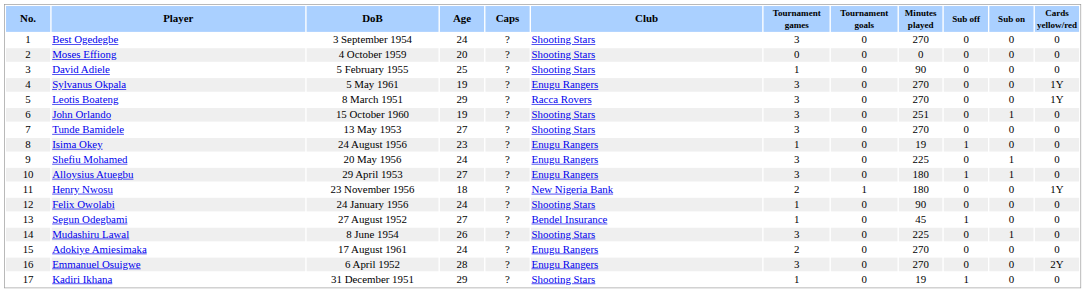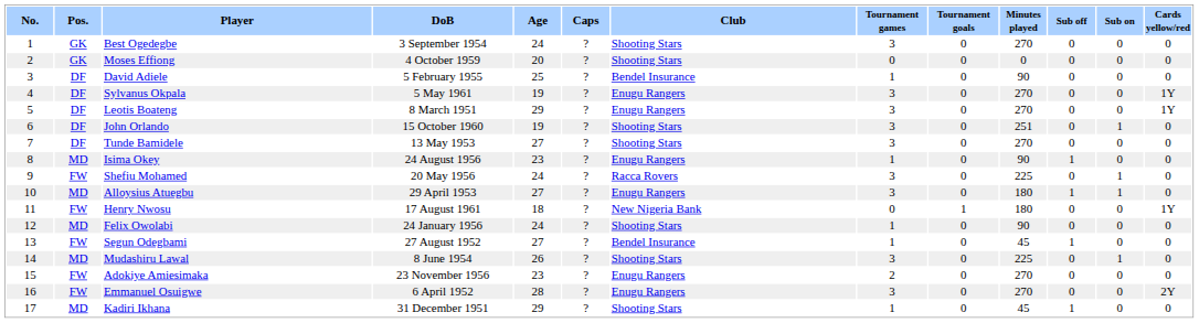 <table border="0" width="100%" style="border: 1px solid #999; background-color:#FFFFFF; text-align:center">
 <tr align="center" bgcolor="#AAD0FF">
 <th width=4%>No.</th>
+<th width=4%>Pos.</th>
 <th width=23%>Player</th>
 <th width=12%>DoB</th>
 <th width=4%>Age</th>
 <th width=4%>Caps</th>
 <th width=21%>Club</th>
 <th width=6%><small>Tournament<br>games</small></th>
 <th width=6%><small>Tournament<br>goals</small></th>
 <th width=4%><small>Minutes<br>played</small></th>
 <th width=4%><small>Sub off</small></th>
 <th width=4%><small>Sub on</small></th>
 <th width=4%><small>Cards<br>yellow/red</small></th>
 </tr>
 <tr>
 <td>1</td>
+<td><a href='#'>GK</a></td>
 <td align="left"><a href='#'>Best Ogedegbe</a></td>
 <td>3 September 1954</td>
 <td>24</td>
 <td>?</td>
 <td align="left"> <a href='#'>Shooting Stars</a></td>
 <td>3</td>
 <td>0</td>
 <td>270</td>
 <td>0</td>
 <td>0</td>
 <td>0</td>
 </tr>
 <tr bgcolor="#EFEFEF">
 <td>2</td>
+<td><a href='#'>GK</a></td>
 <td align="left"><a href='#'>Moses Effiong</a></td>
 <td>4 October 1959</td>
 <td>20</td>
 <td>?</td>
 <td align="left"> <a href='#'>Shooting Stars</a></td>
 <td>0</td>
 <td>0</td>
 <td>0</td>
 <td>0</td>
 <td>0</td>
 <td>0</td>
 </tr>
 <tr>
 <td>3</td>
+<td><a href='#'>DF</a></td>
 <td align="left"><a href='#'>David Adiele</a></td>
 <td>5 February 1955</td>
 <td>25</td>
 <td>?</td>
-<td align="left"> <a href='#'>Shooting Stars</a></td>
+<td align="left"> <a href='#'>Bendel Insurance</a></td>
 <td>1</td>
 <td>0</td>
 <td>90</td>
 <td>0</td>
 <td>0</td>
 <td>0</td>
 </tr>
 <tr bgcolor="#EFEFEF">
 <td>4</td>
+<td><a href='#'>DF</a></td>
 <td align="left"><a href='#'>Sylvanus Okpala</a></td>
 <td>5 May 1961</td>
 <td>19</td>
 <td>?</td>
 <td align="left"> <a href='#'>Enugu Rangers</a></td>
 <td>3</td>
 <td>0</td>
 <td>270</td>
 <td>0</td>
 <td>0</td>
 <td>1Y</td>
 </tr>
 <tr>
 <td>5</td>
+<td><a href='#'>DF</a></td>
 <td align="left"><a href='#'>Leotis Boateng</a></td>
 <td>8 March 1951</td>
 <td>29</td>
 <td>?</td>
-<td align="left"> <a href='#'>Racca Rovers</a></td>
+<td align="left"> <a href='#'>Enugu Rangers</a></td>
 <td>3</td>
 <td>0</td>
 <td>270</td>
 <td>0</td>
 <td>0</td>
 <td>1Y</td>
 </tr>
 <tr bgcolor="#EFEFEF">
 <td>6</td>
+<td><a href='#'>DF</a></td>
 <td align="left"><a href='#'>John Orlando</a></td>
 <td>15 October 1960</td>
 <td>19</td>
 <td>?</td>
 <td align="left"> <a href='#'>Shooting Stars</a></td>
 <td>3</td>
 <td>0</td>
 <td>251</td>
 <td>0</td>
 <td>1</td>
 <td>0</td>
 </tr>
 <tr>
 <td>7</td>
+<td><a href='#'>DF</a></td>
 <td align="left"><a href='#'>Tunde Bamidele</a></td>
 <td>13 May 1953</td>
 <td>27</td>
 <td>?</td>
 <td align="left"> <a href='#'>Shooting Stars</a></td>
 <td>3</td>
 <td>0</td>
 <td>270</td>
 <td>0</td>
 <td>0</td>
 <td>0</td>
 </tr>
 <tr bgcolor="#EFEFEF">
 <td>8</td>
+<td><a href='#'>MD</a></td>
 <td align="left"><a href='#'>Isima Okey</a></td>
 <td>24 August 1956</td>
 <td>23</td>
 <td>?</td>
 <td align="left"> <a href='#'>Enugu Rangers</a></td>
 <td>1</td>
 <td>0</td>
-<td>19</td>
+<td>90</td>
 <td>1</td>
 <td>0</td>
 <td>0</td>
 </tr>
 <tr>
 <td>9</td>
+<td><a href='#'>FW</a></td>
 <td align="left"><a href='#'>Shefiu Mohamed</a></td>
 <td>20 May 1956</td>
 <td>24</td>
 <td>?</td>
-<td align="left"> <a href='#'>Enugu Rangers</a></td>
+<td align="left"> <a href='#'>Racca Rovers</a></td>
 <td>3</td>
 <td>0</td>
 <td>225</td>
 <td>0</td>
 <td>1</td>
 <td>0</td>
 </tr>
 <tr bgcolor="#EFEFEF">
 <td>10</td>
+<td><a href='#'>MD</a></td>
 <td align="left"><a href='#'>Alloysius Atuegbu</a></td>
 <td>29 April 1953</td>
 <td>27</td>
 <td>?</td>
 <td align="left"> <a href='#'>Enugu Rangers</a></td>
 <td>3</td>
 <td>0</td>
 <td>180</td>
 <td>1</td>
 <td>1</td>
 <td>0</td>
 </tr>
 <tr>
 <td>11</td>
+<td><a href='#'>FW</a></td>
 <td align="left"><a href='#'>Henry Nwosu</a></td>
-<td>23 November 1956</td>
+<td>17 August 1961</td>
 <td>18</td>
 <td>?</td>
 <td align="left"> <a href='#'>New Nigeria Bank</a></td>
-<td>2</td>
+<td>0</td>
 <td>1</td>
 <td>180</td>
 <td>0</td>
 <td>0</td>
 <td>1Y</td>
 </tr>
 <tr bgcolor="#EFEFEF">
 <td>12</td>
+<td><a href='#'>MD</a></td>
 <td align="left"><a href='#'>Felix Owolabi</a></td>
 <td>24 January 1956</td>
 <td>24</td>
 <td>?</td>
 <td align="left"> <a href='#'>Shooting Stars</a></td>
 <td>1</td>
 <td>0</td>
 <td>90</td>
 <td>0</td>
 <td>0</td>
 <td>0</td>
 </tr>
 <tr>
 <td>13</td>
+<td><a href='#'>FW</a></td>
 <td align="left"><a href='#'>Segun Odegbami</a></td>
 <td>27 August 1952</td>
 <td>27</td>
 <td>?</td>
 <td align="left"> <a href='#'>Bendel Insurance</a></td>
 <td>1</td>
 <td>0</td>
 <td>45</td>
 <td>1</td>
 <td>0</td>
 <td>0</td>
 </tr>
 <tr bgcolor="#EFEFEF">
 <td>14</td>
+<td><a href='#'>MD</a></td>
 <td align="left"><a href='#'>Mudashiru Lawal</a></td>
 <td>8 June 1954</td>
 <td>26</td>
 <td>?</td>
 <td align="left"> <a href='#'>Shooting Stars</a></td>
 <td>3</td>
 <td>0</td>
 <td>225</td>
 <td>0</td>
 <td>1</td>
 <td>0</td>
 </tr>
 <tr>
 <td>15</td>
+<td><a href='#'>FW</a></td>
 <td align="left"><a href='#'>Adokiye Amiesimaka</a></td>
-<td>17 August 1961</td>
-<td>24</td>
+<td>23 November 1956</td>
+<td>23</td>
 <td>?</td>
 <td align="left"> <a href='#'>Enugu Rangers</a></td>
 <td>2</td>
 <td>0</td>
 <td>270</td>
 <td>0</td>
 <td>0</td>
 <td>0</td>
 </tr>
 <tr bgcolor="#EFEFEF">
 <td>16</td>
+<td><a href='#'>FW</a></td>
 <td align="left"><a href='#'>Emmanuel Osuigwe</a></td>
 <td>6 April 1952</td>
 <td>28</td>
 <td>?</td>
 <td align="left"> <a href='#'>Enugu Rangers</a></td>
 <td>3</td>
 <td>0</td>
 <td>270</td>
 <td>0</td>
 <td>0</td>
 <td>2Y</td>
 </tr>
 <tr>
 <td>17</td>
+<td><a href='#'>MD</a></td>
 <td align="left"><a href='#'>Kadiri Ikhana</a></td>
 <td>31 December 1951</td>
 <td>29</td>
 <td>?</td>
 <td align="left"> <a href='#'>Shooting Stars</a></td>
 <td>1</td>
 <td>0</td>
-<td>19</td>
+<td>45</td>
 <td>1</td>
 <td>0</td>
 <td>0</td>
 </tr>
 </table>
